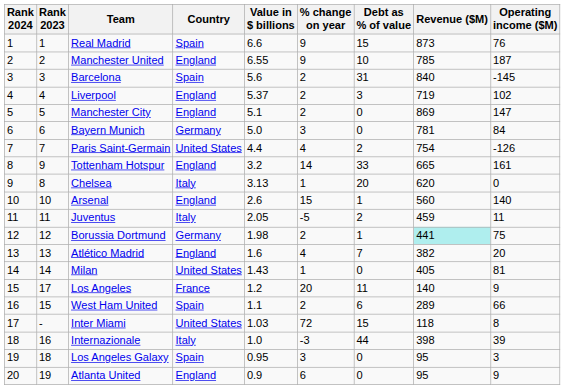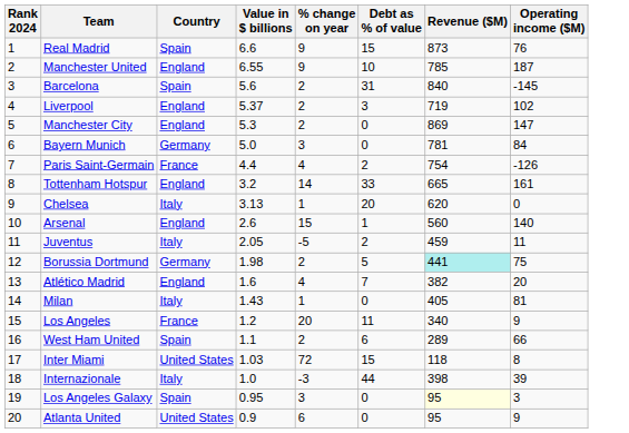 <table class="sortable wikitable">
 <tr ;k≤>
 <th>Rank<br>2024</th>
-<th>Rank<br>2023</th>
 <th>Team</th>
 <th>Country</th>
 <th>Value in<br>$ billions</th>
 <th>% change<br>on year</th>
 <th>Debt as<br>% of value</th>
 <th>Revenue ($M)</th>
 <th>Operating<br>income ($M)</th>
 </tr>
 <tr>
-<td>1</td>
 <td>1</td>
 <td><a href='#'>Real Madrid</a></td>
 <td> <a href='#'>Spain</a></td>
 <td>6.6</td>
 <td>9</td>
 <td>15</td>
 <td>873</td>
 <td>76</td>
 </tr>
 <tr>
 <td>2</td>
-<td>2</td>
 <td><a href='#'>Manchester United</a></td>
 <td> <a href='#'>England</a></td>
 <td>6.55</td>
 <td>9</td>
 <td>10</td>
 <td>785</td>
 <td>187</td>
 </tr>
 <tr>
-<td>3</td>
 <td>3</td>
 <td><a href='#'>Barcelona</a></td>
 <td> <a href='#'>Spain</a></td>
 <td>5.6</td>
 <td>2</td>
 <td>31</td>
 <td>840</td>
 <td>-145</td>
 </tr>
 <tr>
 <td>4</td>
-<td>4</td>
 <td><a href='#'>Liverpool</a></td>
 <td> <a href='#'>England</a></td>
 <td>5.37</td>
 <td>2</td>
 <td>3</td>
 <td>719</td>
 <td>102</td>
 </tr>
 <tr>
 <td>5</td>
-<td>5</td>
 <td><a href='#'>Manchester City</a></td>
 <td> <a href='#'>England</a></td>
-<td>5.1</td>
+<td>5.3</td>
 <td>2</td>
 <td>0</td>
 <td>869</td>
 <td>147</td>
 </tr>
 <tr>
-<td>6</td>
 <td>6</td>
 <td><a href='#'>Bayern Munich</a></td>
 <td> <a href='#'>Germany</a></td>
 <td>5.0</td>
 <td>3</td>
 <td>0</td>
 <td>781</td>
 <td>84</td>
 </tr>
 <tr>
 <td>7</td>
-<td>7</td>
 <td><a href='#'>Paris Saint-Germain</a></td>
-<td> <a href='#'>United States</a></td>
+<td> <a href='#'>France</a></td>
 <td>4.4</td>
 <td>4</td>
 <td>2</td>
 <td>754</td>
 <td>-126</td>
 </tr>
 <tr>
 <td>8</td>
-<td>9</td>
 <td><a href='#'>Tottenham Hotspur</a></td>
 <td> <a href='#'>England</a></td>
 <td>3.2</td>
 <td>14</td>
 <td>33</td>
 <td>665</td>
 <td>161</td>
 </tr>
 <tr>
 <td>9</td>
-<td>8</td>
 <td><a href='#'>Chelsea</a></td>
 <td> <a href='#'>Italy</a></td>
 <td>3.13</td>
 <td>1</td>
 <td>20</td>
 <td>620</td>
 <td>0</td>
 </tr>
 <tr>
-<td>10</td>
 <td>10</td>
 <td><a href='#'>Arsenal</a></td>
 <td> <a href='#'>England</a></td>
 <td>2.6</td>
 <td>15</td>
 <td>1</td>
 <td>560</td>
 <td>140</td>
 </tr>
 <tr>
 <td>11</td>
-<td>11</td>
 <td><a href='#'>Juventus</a></td>
 <td> <a href='#'>Italy</a></td>
 <td>2.05</td>
 <td>-5</td>
 <td>2</td>
 <td>459</td>
 <td>11</td>
 </tr>
 <tr>
 <td>12</td>
-<td>12</td>
 <td><a href='#'>Borussia Dortmund</a></td>
 <td> <a href='#'>Germany</a></td>
 <td>1.98</td>
 <td>2</td>
-<td>1</td>
+<td>5</td>
 <td style="background: paleturquoise;">441</td>
 <td>75</td>
 </tr>
 <tr>
-<td>13</td>
 <td>13</td>
 <td><a href='#'>Atlético Madrid</a></td>
 <td> <a href='#'>England</a></td>
 <td>1.6</td>
 <td>4</td>
 <td>7</td>
 <td>382</td>
 <td>20</td>
 </tr>
 <tr>
 <td>14</td>
-<td>14</td>
 <td><a href='#'>Milan</a></td>
-<td> <a href='#'>United States</a></td>
+<td> <a href='#'>Italy</a></td>
 <td>1.43</td>
 <td>1</td>
 <td>0</td>
 <td>405</td>
 <td>81</td>
 </tr>
 <tr>
 <td>15</td>
-<td>17</td>
 <td><a href='#'>Los Angeles</a></td>
 <td> <a href='#'>France</a></td>
 <td>1.2</td>
 <td>20</td>
 <td>11</td>
-<td>140</td>
+<td>340</td>
 <td>9</td>
 </tr>
 <tr>
 <td>16</td>
-<td>15</td>
 <td><a href='#'>West Ham United</a></td>
 <td> <a href='#'>Spain</a></td>
 <td>1.1</td>
 <td>2</td>
 <td>6</td>
 <td>289</td>
 <td>66</td>
 </tr>
 <tr>
 <td>17</td>
-<td>-</td>
 <td><a href='#'>Inter Miami</a></td>
 <td> <a href='#'>United States</a></td>
 <td>1.03</td>
 <td>72</td>
 <td>15</td>
 <td>118</td>
 <td>8</td>
 </tr>
 <tr>
 <td>18</td>
-<td>16</td>
 <td><a href='#'>Internazionale</a></td>
 <td> <a href='#'>Italy</a></td>
 <td>1.0</td>
 <td>-3</td>
 <td>44</td>
 <td>398</td>
 <td>39</td>
 </tr>
 <tr>
 <td>19</td>
-<td>18</td>
 <td><a href='#'>Los Angeles Galaxy</a></td>
 <td> <a href='#'>Spain</a></td>
 <td>0.95</td>
 <td>3</td>
 <td>0</td>
-<td>95</td>
+<td style="background: lightyellow;">95</td>
 <td>3</td>
 </tr>
 <tr>
 <td>20</td>
-<td>19</td>
 <td><a href='#'>Atlanta United</a></td>
-<td> <a href='#'>England</a></td>
+<td> <a href='#'>United States</a></td>
 <td>0.9</td>
 <td>6</td>
 <td>0</td>
 <td>95</td>
 <td>9</td>
 </tr>
 </table>
